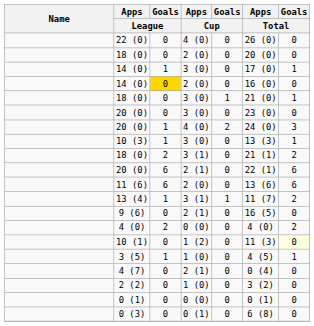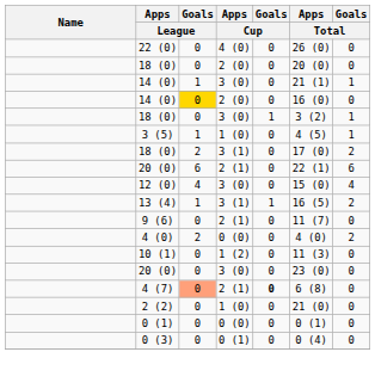 <table class="wikitable sortable" style="text-align:center">
 <tr>
 <th rowspan="2" width="155">Name</th>
 <th>Apps</th>
 <th>Goals</th>
 <th>Apps</th>
 <th>Goals</th>
 <th>Apps</th>
 <th>Goals</th>
 </tr>
 <tr class="unsortable">
 <th colspan="2" width="55">League</th>
 <th colspan="2" width="55">Cup</th>
 <th colspan="2" width="55">Total</th>
 </tr>
 <tr>
 <td align="left"> </td>
 <td>22 (0)</td>
 <td>0</td>
 <td>4 (0)</td>
 <td>0</td>
 <td>26 (0)</td>
 <td>0</td>
 </tr>
 <tr>
 <td align="left"> </td>
 <td>18 (0)</td>
 <td>0</td>
 <td>2 (0)</td>
 <td>0</td>
 <td>20 (0)</td>
 <td>0</td>
 </tr>
 <tr>
 <td align="left"> </td>
 <td>14 (0)</td>
 <td>1</td>
 <td>3 (0)</td>
 <td>0</td>
-<td>17 (0)</td>
+<td>21 (1)</td>
 <td>1</td>
 </tr>
 <tr>
 <td align="left"> </td>
 <td>14 (0)</td>
 <td style="background: gold;">0</td>
 <td>2 (0)</td>
 <td>0</td>
 <td>16 (0)</td>
 <td>0</td>
 </tr>
 <tr>
 <td align="left"> </td>
 <td>18 (0)</td>
 <td>0</td>
 <td>3 (0)</td>
 <td>1</td>
-<td>21 (0)</td>
+<td>3 (2)</td>
 <td>1</td>
 </tr>
 <tr>
 <td align="left"> </td>
-<td>20 (0)</td>
+<td>3 (5)</td>
+<td>1</td>
+<td>1 (0)</td>
 <td>0</td>
-<td>3 (0)</td>
-<td>0</td>
-<td>23 (0)</td>
-<td>0</td>
-</tr>
-<tr>
-<td align="left"> </td>
-<td>20 (0)</td>
-<td>1</td>
-<td>4 (0)</td>
-<td>2</td>
-<td>24 (0)</td>
-<td>3</td>
-</tr>
-<tr>
-<td align="left"> </td>
-<td>10 (3)</td>
-<td>1</td>
-<td>3 (0)</td>
-<td>0</td>
-<td>13 (3)</td>
+<td>4 (5)</td>
 <td>1</td>
 </tr>
 <tr>
 <td align="left"> </td>
 <td>18 (0)</td>
 <td>2</td>
 <td>3 (1)</td>
 <td>0</td>
-<td>21 (1)</td>
+<td>17 (0)</td>
 <td>2</td>
 </tr>
 <tr>
 <td align="left"> </td>
 <td>20 (0)</td>
 <td>6</td>
 <td>2 (1)</td>
 <td>0</td>
 <td>22 (1)</td>
 <td>6</td>
 </tr>
 <tr>
 <td align="left"> </td>
-<td>11 (6)</td>
-<td>6</td>
-<td>2 (0)</td>
+<td>12 (0)</td>
+<td>4</td>
+<td>3 (0)</td>
 <td>0</td>
-<td>13 (6)</td>
-<td>6</td>
+<td>15 (0)</td>
+<td>4</td>
 </tr>
 <tr>
 <td align="left"> </td>
 <td>13 (4)</td>
 <td>1</td>
 <td>3 (1)</td>
 <td>1</td>
-<td>11 (7)</td>
+<td>16 (5)</td>
 <td>2</td>
 </tr>
 <tr>
 <td align="left"> </td>
 <td>9 (6)</td>
 <td>0</td>
 <td>2 (1)</td>
 <td>0</td>
-<td>16 (5)</td>
+<td>11 (7)</td>
 <td>0</td>
 </tr>
 <tr>
 <td align="left"> </td>
 <td>4 (0)</td>
 <td>2</td>
 <td>0 (0)</td>
 <td>0</td>
 <td>4 (0)</td>
 <td>2</td>
 </tr>
 <tr>
 <td align="left"> </td>
 <td>10 (1)</td>
 <td>0</td>
 <td>1 (2)</td>
 <td>0</td>
 <td>11 (3)</td>
-<td style="background: lightyellow;">0</td>
+<td>0</td>
 </tr>
 <tr>
 <td align="left"> </td>
-<td>3 (5)</td>
-<td>1</td>
-<td>1 (0)</td>
+<td>20 (0)</td>
 <td>0</td>
-<td>4 (5)</td>
-<td>1</td>
+<td>3 (0)</td>
+<td>0</td>
+<td>23 (0)</td>
+<td>0</td>
 </tr>
 <tr>
 <td align="left"> </td>
 <td>4 (7)</td>
-<td>0</td>
+<td style="background: lightsalmon;">0</td>
 <td>2 (1)</td>
-<td>0</td>
-<td>0 (4)</td>
+<td><strong>0</strong></td>
+<td>6 (8)</td>
 <td>0</td>
 </tr>
 <tr>
 <td align="left"> </td>
 <td>2 (2)</td>
 <td>0</td>
 <td>1 (0)</td>
 <td>0</td>
-<td>3 (2)</td>
+<td>21 (0)</td>
 <td>0</td>
 </tr>
 <tr>
 <td align="left"> </td>
 <td>0 (1)</td>
 <td>0</td>
 <td>0 (0)</td>
 <td>0</td>
 <td>0 (1)</td>
 <td>0</td>
 </tr>
 <tr>
 <td align="left"> </td>
 <td>0 (3)</td>
 <td>0</td>
 <td>0 (1)</td>
 <td>0</td>
-<td>6 (8)</td>
+<td>0 (4)</td>
 <td>0</td>
 </tr>
 <tr>
 </tr>
 </table>
